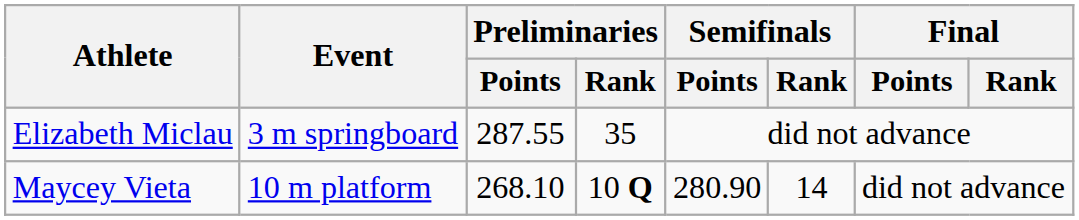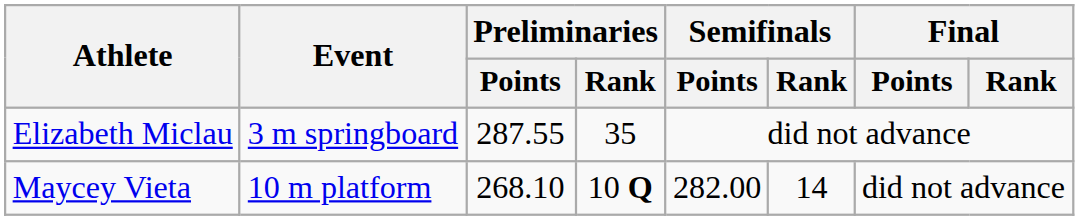 <table class=wikitable style="font-size:90%;">
 <tr>
 <th rowspan="2">Athlete</th>
 <th rowspan="2">Event</th>
 <th colspan="2">Preliminaries</th>
 <th colspan="2">Semifinals</th>
 <th colspan="2">Final</th>
 </tr>
 <tr style="font-size:95%">
 <th>Points</th>
 <th>Rank</th>
 <th>Points</th>
 <th>Rank</th>
 <th>Points</th>
 <th>Rank</th>
 </tr>
 <tr align=center>
 <td align=left><a href='#'>Elizabeth Miclau</a></td>
 <td align=left><a href='#'>3 m springboard</a></td>
 <td>287.55</td>
 <td>35</td>
 <td colspan=4>did not advance</td>
 </tr>
 <tr align=center>
 <td align=left><a href='#'>Maycey Vieta</a></td>
 <td align=left><a href='#'>10 m platform</a></td>
 <td>268.10</td>
 <td>10 <strong>Q</strong></td>
-<td>280.90</td>
+<td>282.00</td>
 <td>14</td>
 <td colspan=2>did not advance</td>
 </tr>
 </table>
